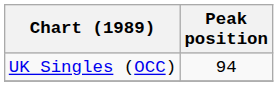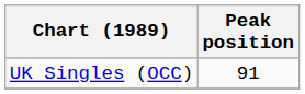 <table class="wikitable sortable">
 <tr>
 <th align="left">Chart (1989)</th>
 <th align="center">Peak<br>position</th>
 </tr>
 <tr>
 <td align="left"><a href='#'>UK Singles</a> (<a href='#'>OCC</a>)</td>
-<td align="center">94</td>
+<td align="center">91</td>
 </tr>
 <tr>
 </tr>
 </table>
